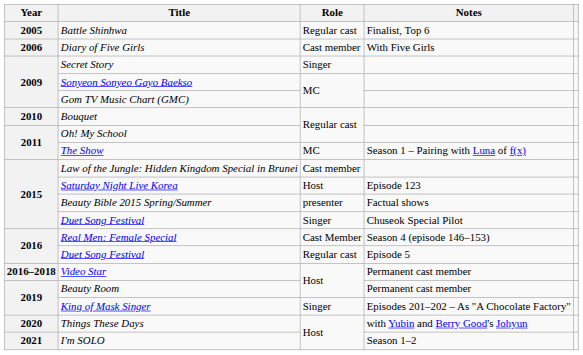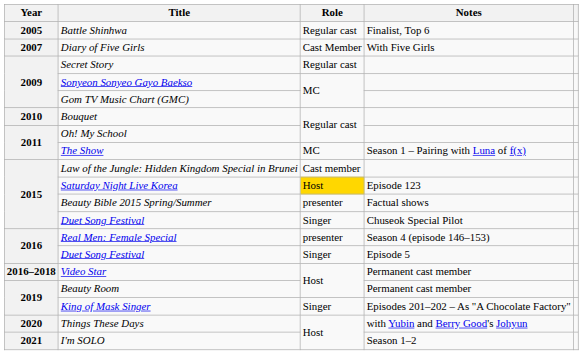 <table class="wikitable plainrowheaders">
 <tr>
 <th scope="col">Year</th>
 <th scope="col">Title</th>
 <th scope="col">Role</th>
 <th scope="col">Notes</th>
 <th scope="col" class="unsortable"></th>
 </tr>
 <tr>
 <th scope="row">2005</th>
 <td><em>Battle Shinhwa</em></td>
 <td>Regular cast</td>
 <td>Finalist, Top 6</td>
 <td style="text-align:center"></td>
 </tr>
 <tr>
-<th scope="row">2006</th>
+<th scope="row">2007</th>
 <td><em>Diary of Five Girls</em></td>
-<td>Cast member</td>
+<td>Cast Member</td>
 <td>With Five Girls</td>
 <td style="text-align:center"></td>
 </tr>
 <tr>
 <th scope="row" rowspan="3">2009</th>
 <td><em>Secret Story</em></td>
-<td>Singer</td>
+<td>Regular cast</td>
 <td></td>
 <td style="text-align:center"></td>
 </tr>
 <tr>
 <td><em><a href='#'>Sonyeon Sonyeo Gayo Baekso</a></em></td>
 <td rowspan="2">MC</td>
 <td></td>
 <td style="text-align:center"></td>
 </tr>
 <tr>
 <td><em>Gom TV Music Chart (GMC)</em></td>
 <td></td>
 <td style="text-align:center"></td>
 </tr>
 <tr>
 <th scope="row">2010</th>
 <td><em>Bouquet</em></td>
 <td rowspan="2">Regular cast</td>
 <td></td>
 <td style="text-align:center"></td>
 </tr>
 <tr>
 <th scope="row" rowspan="2">2011</th>
 <td><em>Oh! My School</em></td>
 <td></td>
 <td style="text-align:center"></td>
 </tr>
 <tr>
 <td><em><a href='#'>The Show</a></em></td>
 <td>MC</td>
 <td>Season 1 – Pairing with <a href='#'>Luna</a> of <a href='#'>f(x)</a></td>
 </tr>
 <tr>
 <th scope="row"  rowspan="4">2015</th>
 <td><em>Law of the Jungle: Hidden Kingdom Special in Brunei</em></td>
 <td>Cast member</td>
 <td></td>
 <td style="text-align:center"></td>
 </tr>
 <tr>
 <td><em><a href='#'>Saturday Night Live Korea</a></em></td>
-<td>Host</td>
+<td style="background: gold;">Host</td>
 <td>Episode 123</td>
 <td style="text-align:center"></td>
 </tr>
 <tr>
 <td><em>Beauty Bible 2015 Spring/Summer</em></td>
 <td>presenter</td>
 <td>Factual shows</td>
 <td style="text-align:center"></td>
 </tr>
 <tr>
 <td><em><a href='#'>Duet Song Festival</a></em></td>
 <td>Singer</td>
 <td>Chuseok Special Pilot</td>
 <td style="text-align:center"></td>
 </tr>
 <tr>
 <th scope="row" rowspan="2">2016</th>
 <td><em><a href='#'>Real Men: Female Special</a></em></td>
-<td>Cast Member</td>
+<td>presenter</td>
 <td>Season 4 (episode 146–153)</td>
 <td style="text-align:center"></td>
 </tr>
 <tr>
 <td><em><a href='#'>Duet Song Festival</a></em></td>
-<td>Regular cast</td>
+<td>Singer</td>
 <td>Episode 5</td>
 <td style="text-align:center"></td>
 </tr>
 <tr>
 <th scope="row">2016–2018</th>
 <td><em><a href='#'>Video Star</a></em></td>
 <td rowspan="2">Host</td>
 <td>Permanent cast member</td>
 <td style="text-align:center"></td>
 </tr>
 <tr>
 <th scope="row" rowspan="2">2019</th>
 <td><em>Beauty Room</em></td>
 <td>Permanent cast member</td>
 <td style="text-align:center"></td>
 </tr>
 <tr>
 <td><em><a href='#'>King of Mask Singer</a></em></td>
 <td>Singer</td>
 <td>Episodes 201–202  – As  "A Chocolate Factory"</td>
 <td style="text-align:center"></td>
 </tr>
 <tr>
 <th scope="row">2020</th>
 <td><em>Things These Days</em></td>
 <td rowspan="2">Host</td>
 <td>with <a href='#'>Yubin</a> and <a href='#'>Berry Good</a>'s <a href='#'>Johyun</a></td>
 <td style="text-align:center"></td>
 </tr>
 <tr>
 <th scope="row">2021</th>
 <td><em>I'm SOLO</em></td>
 <td>Season 1–2</td>
 <td style="text-align:center"></td>
 </tr>
 </table>
